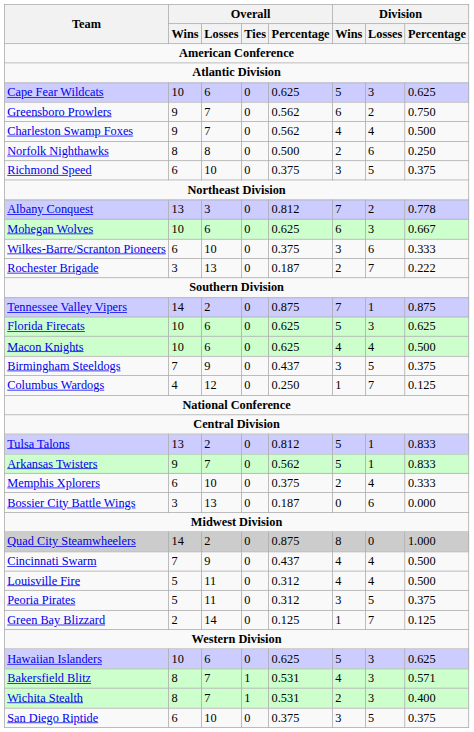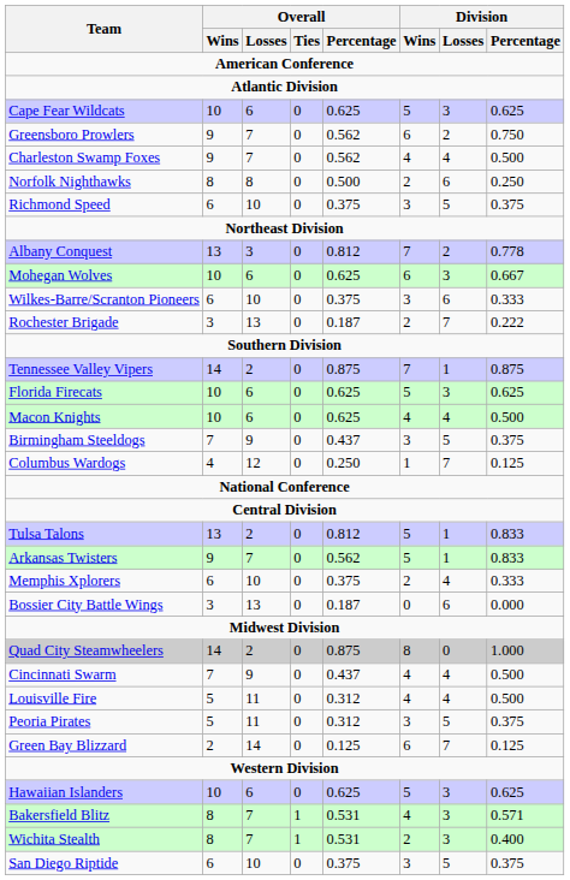 <table class="wikitable">
 <tr>
 <th rowspan="2" align="center">Team</th>
 <th colspan="4" align="center">Overall</th>
 <th colspan="3" align="center">Division</th>
 </tr>
 <tr>
 <th>Wins</th>
 <th>Losses</th>
 <th>Ties</th>
 <th>Percentage</th>
 <th>Wins</th>
 <th>Losses</th>
 <th>Percentage</th>
 </tr>
 <tr>
 <td colspan="8" align="center"><strong>American Conference</strong></td>
 </tr>
 <tr>
 <td colspan="8" align="center"><strong>Atlantic Division</strong></td>
 </tr>
 <tr bgcolor=#ccccff>
 <td><a href='#'>Cape Fear Wildcats</a></td>
 <td>10</td>
 <td>6</td>
 <td>0</td>
 <td>0.625</td>
 <td>5</td>
 <td>3</td>
 <td>0.625</td>
 </tr>
 <tr>
 <td><a href='#'>Greensboro Prowlers</a></td>
 <td>9</td>
 <td>7</td>
 <td>0</td>
 <td>0.562</td>
 <td>6</td>
 <td>2</td>
 <td>0.750</td>
 </tr>
 <tr>
 <td><a href='#'>Charleston Swamp Foxes</a></td>
 <td>9</td>
 <td>7</td>
 <td>0</td>
 <td>0.562</td>
 <td>4</td>
 <td>4</td>
 <td>0.500</td>
 </tr>
 <tr>
 <td><a href='#'>Norfolk Nighthawks</a></td>
 <td>8</td>
 <td>8</td>
 <td>0</td>
 <td>0.500</td>
 <td>2</td>
 <td>6</td>
 <td>0.250</td>
 </tr>
 <tr>
 <td><a href='#'>Richmond Speed</a></td>
 <td>6</td>
 <td>10</td>
 <td>0</td>
 <td>0.375</td>
 <td>3</td>
 <td>5</td>
 <td>0.375</td>
 </tr>
 <tr>
 <td colspan="8" align="center"><strong>Northeast Division</strong></td>
 </tr>
 <tr bgcolor=#ccccff>
 <td><a href='#'>Albany Conquest</a></td>
 <td>13</td>
 <td>3</td>
 <td>0</td>
 <td>0.812</td>
 <td>7</td>
 <td>2</td>
 <td>0.778</td>
 </tr>
 <tr bgcolor=#ccffcc>
 <td><a href='#'>Mohegan Wolves</a></td>
 <td>10</td>
 <td>6</td>
 <td>0</td>
 <td>0.625</td>
 <td>6</td>
 <td>3</td>
 <td>0.667</td>
 </tr>
 <tr>
 <td><a href='#'>Wilkes-Barre/Scranton Pioneers</a></td>
 <td>6</td>
 <td>10</td>
 <td>0</td>
 <td>0.375</td>
 <td>3</td>
 <td>6</td>
 <td>0.333</td>
 </tr>
 <tr>
 <td><a href='#'>Rochester Brigade</a></td>
 <td>3</td>
 <td>13</td>
 <td>0</td>
 <td>0.187</td>
 <td>2</td>
 <td>7</td>
 <td>0.222</td>
 </tr>
 <tr>
 <td colspan="8" align="center"><strong>Southern Division</strong></td>
 </tr>
 <tr bgcolor=#ccccff>
 <td><a href='#'>Tennessee Valley Vipers</a></td>
 <td>14</td>
 <td>2</td>
 <td>0</td>
 <td>0.875</td>
 <td>7</td>
 <td>1</td>
 <td>0.875</td>
 </tr>
 <tr bgcolor=#ccffcc>
 <td><a href='#'>Florida Firecats</a></td>
 <td>10</td>
 <td>6</td>
 <td>0</td>
 <td>0.625</td>
 <td>5</td>
 <td>3</td>
 <td>0.625</td>
 </tr>
 <tr bgcolor=#ccffcc>
 <td><a href='#'>Macon Knights</a></td>
 <td>10</td>
 <td>6</td>
 <td>0</td>
 <td>0.625</td>
 <td>4</td>
 <td>4</td>
 <td>0.500</td>
 </tr>
 <tr>
 <td><a href='#'>Birmingham Steeldogs</a></td>
 <td>7</td>
 <td>9</td>
 <td>0</td>
 <td>0.437</td>
 <td>3</td>
 <td>5</td>
 <td>0.375</td>
 </tr>
 <tr>
 <td><a href='#'>Columbus Wardogs</a></td>
 <td>4</td>
 <td>12</td>
 <td>0</td>
 <td>0.250</td>
 <td>1</td>
 <td>7</td>
 <td>0.125</td>
 </tr>
 <tr>
 <td colspan="8" align="center"><strong>National Conference</strong></td>
 </tr>
 <tr>
 <td colspan="8" align="center"><strong>Central Division</strong></td>
 </tr>
 <tr bgcolor=#ccccff>
 <td><a href='#'>Tulsa Talons</a></td>
 <td>13</td>
 <td>2</td>
 <td>0</td>
 <td>0.812</td>
 <td>5</td>
 <td>1</td>
 <td>0.833</td>
 </tr>
 <tr bgcolor=#ccffcc>
 <td><a href='#'>Arkansas Twisters</a></td>
 <td>9</td>
 <td>7</td>
 <td>0</td>
 <td>0.562</td>
 <td>5</td>
 <td>1</td>
 <td>0.833</td>
 </tr>
 <tr>
 <td><a href='#'>Memphis Xplorers</a></td>
 <td>6</td>
 <td>10</td>
 <td>0</td>
 <td>0.375</td>
 <td>2</td>
 <td>4</td>
 <td>0.333</td>
 </tr>
 <tr>
 <td><a href='#'>Bossier City Battle Wings</a></td>
 <td>3</td>
 <td>13</td>
 <td>0</td>
 <td>0.187</td>
 <td>0</td>
 <td>6</td>
 <td>0.000</td>
 </tr>
 <tr>
 <td colspan="8" align="center"><strong>Midwest Division</strong></td>
 </tr>
 <tr bgcolor=#cccccc>
 <td><a href='#'>Quad City Steamwheelers</a></td>
 <td>14</td>
 <td>2</td>
 <td>0</td>
 <td>0.875</td>
 <td>8</td>
 <td>0</td>
 <td>1.000</td>
 </tr>
 <tr>
 <td><a href='#'>Cincinnati Swarm</a></td>
 <td>7</td>
 <td>9</td>
 <td>0</td>
 <td>0.437</td>
 <td>4</td>
 <td>4</td>
 <td>0.500</td>
 </tr>
 <tr>
 <td><a href='#'>Louisville Fire</a></td>
 <td>5</td>
 <td>11</td>
 <td>0</td>
 <td>0.312</td>
 <td>4</td>
 <td>4</td>
 <td>0.500</td>
 </tr>
 <tr>
 <td><a href='#'>Peoria Pirates</a></td>
 <td>5</td>
 <td>11</td>
 <td>0</td>
 <td>0.312</td>
 <td>3</td>
 <td>5</td>
 <td>0.375</td>
 </tr>
 <tr>
 <td><a href='#'>Green Bay Blizzard</a></td>
 <td>2</td>
 <td>14</td>
 <td>0</td>
 <td>0.125</td>
-<td>1</td>
+<td>6</td>
 <td>7</td>
 <td>0.125</td>
 </tr>
 <tr>
 <td colspan="8" align="center"><strong>Western Division</strong></td>
 </tr>
 <tr bgcolor=#ccccff>
 <td><a href='#'>Hawaiian Islanders</a></td>
 <td>10</td>
 <td>6</td>
 <td>0</td>
 <td>0.625</td>
 <td>5</td>
 <td>3</td>
 <td>0.625</td>
 </tr>
 <tr bgcolor=#ccffcc>
 <td><a href='#'>Bakersfield Blitz</a></td>
 <td>8</td>
 <td>7</td>
 <td>1</td>
 <td>0.531</td>
 <td>4</td>
 <td>3</td>
 <td>0.571</td>
 </tr>
 <tr bgcolor=#ccffcc>
 <td><a href='#'>Wichita Stealth</a></td>
 <td>8</td>
 <td>7</td>
 <td>1</td>
 <td>0.531</td>
 <td>2</td>
 <td>3</td>
 <td>0.400</td>
 </tr>
 <tr>
 <td><a href='#'>San Diego Riptide</a></td>
 <td>6</td>
 <td>10</td>
 <td>0</td>
 <td>0.375</td>
 <td>3</td>
 <td>5</td>
 <td>0.375</td>
 </tr>
 </table>
